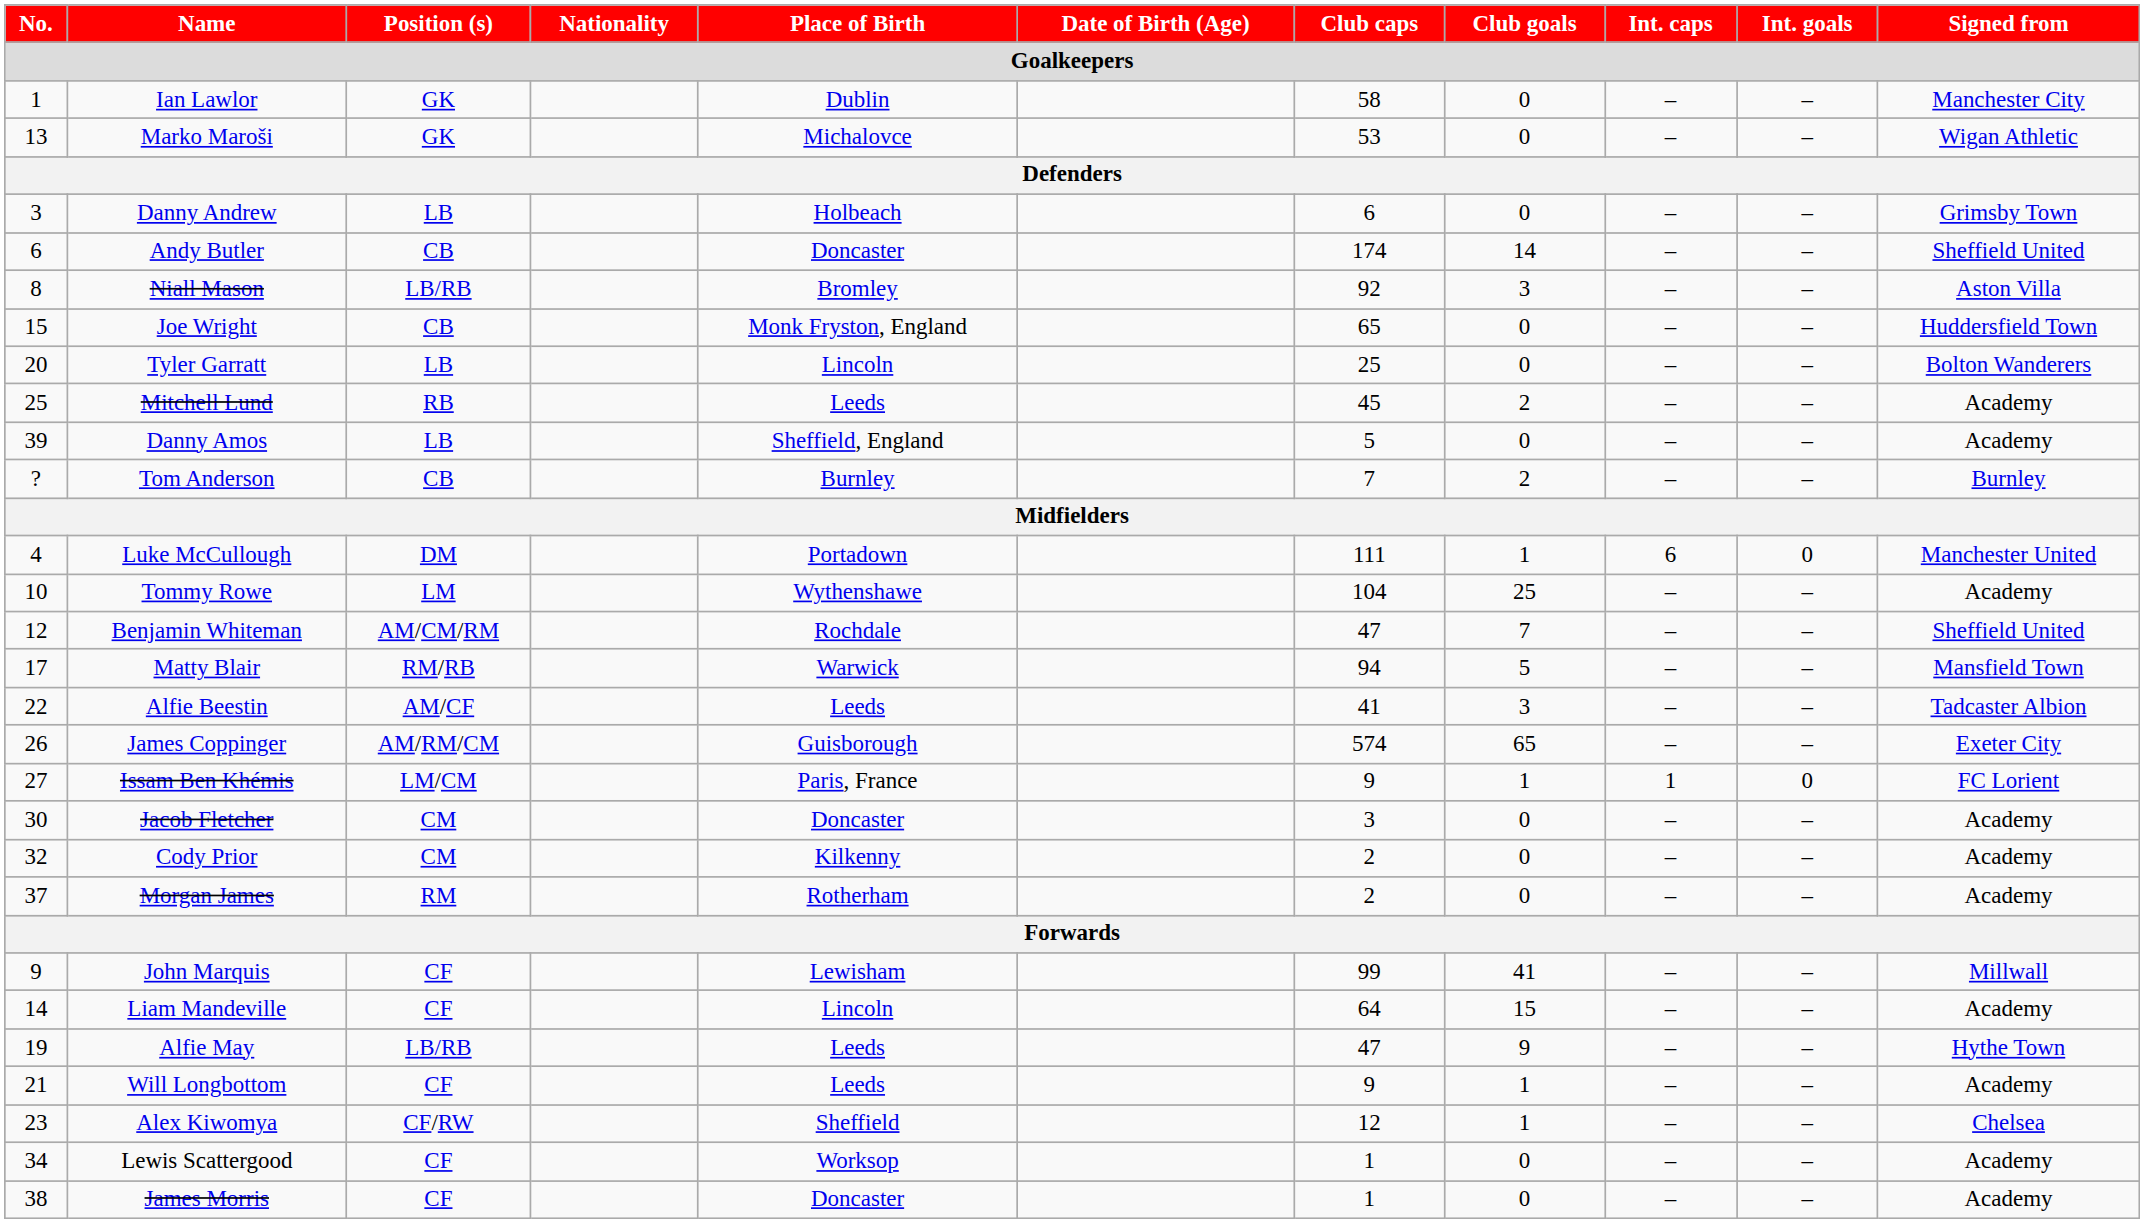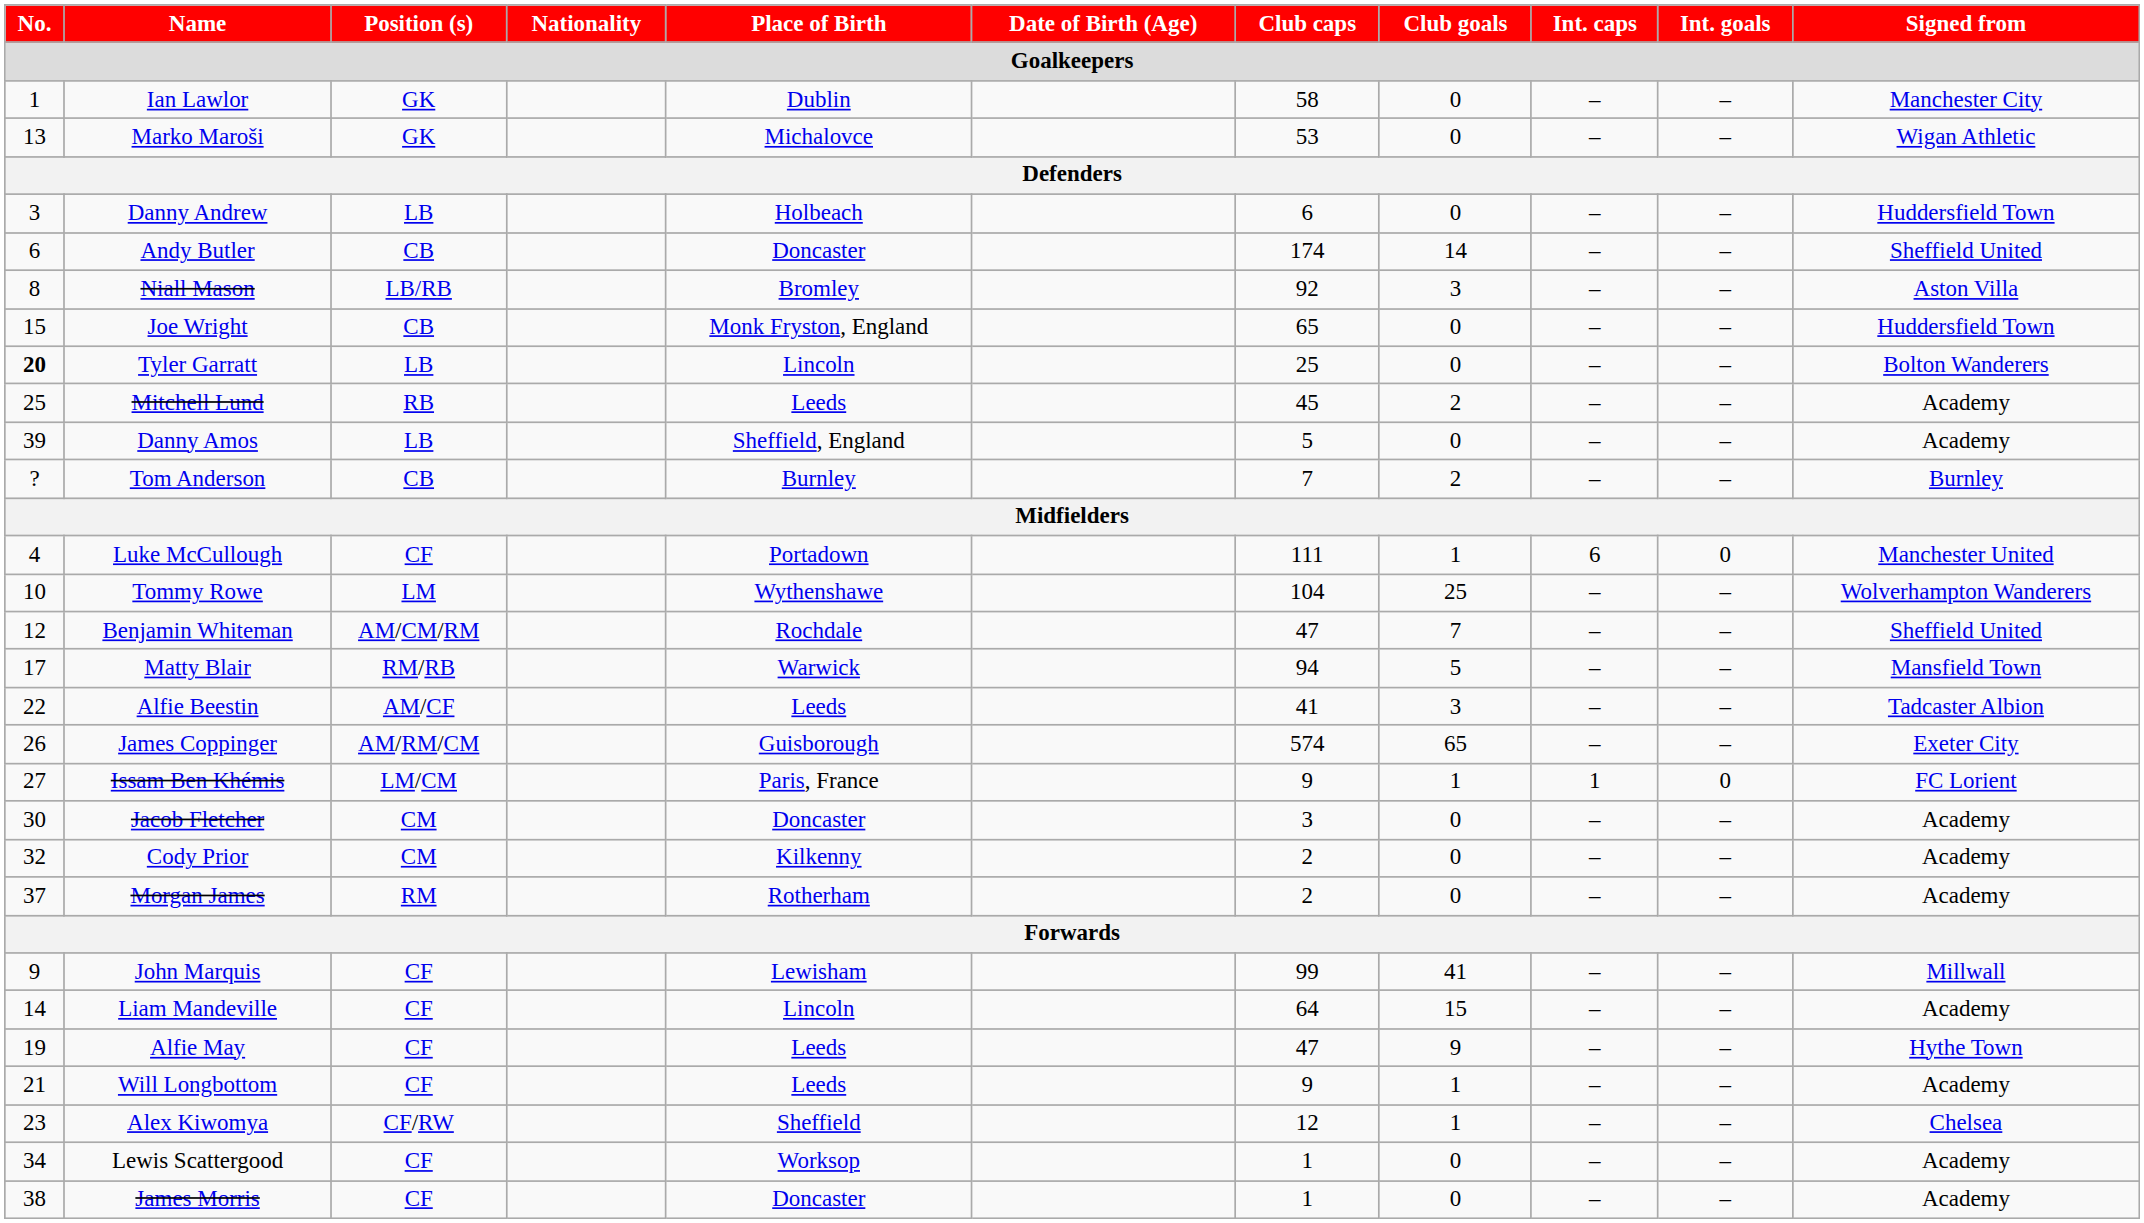 <table class="wikitable" style="text-align:center; font-size:85%; width:100%; text-align:center; font-size:85%; width:100%">
 <tr>
 <th style="background:red; color:white; text-align:center;">No.</th>
 <th style="background:red; color:white; text-align:center;">Name</th>
 <th style="background:red; color:white; text-align:center;">Position (s)</th>
 <th style="background:red; color:white; text-align:center;">Nationality</th>
 <th style="background:red; color:white; text-align:center;">Place of Birth</th>
 <th style="background:red; color:white; text-align:center;">Date of Birth (Age)</th>
 <th style="background:red; color:white; text-align:center;">Club caps</th>
 <th style="background:red; color:white; text-align:center;">Club goals</th>
 <th style="background:red; color:white; text-align:center;">Int. caps</th>
 <th style="background:red; color:white; text-align:center;">Int. goals</th>
 <th style="background:red; color:white; text-align:center;">Signed from</th>
 </tr>
 <tr>
 <th colspan="11" style="background:#dcdcdc; text-align:center;">Goalkeepers</th>
 </tr>
 <tr>
 <td>1</td>
 <td><a href='#'>Ian Lawlor</a></td>
 <td><a href='#'>GK</a></td>
 <td></td>
 <td><a href='#'>Dublin</a></td>
 <td></td>
 <td>58</td>
 <td>0</td>
 <td>–</td>
 <td>–</td>
 <td><a href='#'>Manchester City</a></td>
 </tr>
 <tr>
 <td>13</td>
 <td><a href='#'>Marko Maroši</a></td>
 <td><a href='#'>GK</a></td>
 <td></td>
 <td><a href='#'>Michalovce</a></td>
 <td></td>
 <td>53</td>
 <td>0</td>
 <td>–</td>
 <td>–</td>
 <td><a href='#'>Wigan Athletic</a></td>
 </tr>
 <tr>
 <th colspan="11">Defenders</th>
 </tr>
 <tr>
 <td>3</td>
 <td><a href='#'>Danny Andrew</a></td>
 <td><a href='#'>LB</a></td>
 <td></td>
 <td><a href='#'>Holbeach</a></td>
 <td></td>
 <td>6</td>
 <td>0</td>
 <td>–</td>
 <td>–</td>
-<td><a href='#'>Grimsby Town</a></td>
+<td><a href='#'>Huddersfield Town</a></td>
 </tr>
 <tr>
 <td>6</td>
 <td><a href='#'>Andy Butler</a></td>
 <td><a href='#'>CB</a></td>
 <td></td>
 <td><a href='#'>Doncaster</a></td>
 <td></td>
 <td>174</td>
 <td>14</td>
 <td>–</td>
 <td>–</td>
 <td><a href='#'>Sheffield United</a></td>
 </tr>
 <tr>
 <td>8</td>
 <td><s><a href='#'>Niall Mason</a></s></td>
 <td><a href='#'>LB/RB</a></td>
 <td></td>
 <td><a href='#'>Bromley</a></td>
 <td></td>
 <td>92</td>
 <td>3</td>
 <td>–</td>
 <td>–</td>
 <td><a href='#'>Aston Villa</a></td>
 </tr>
 <tr>
 <td>15</td>
 <td><a href='#'>Joe Wright</a></td>
 <td><a href='#'>CB</a></td>
 <td></td>
 <td><a href='#'>Monk Fryston</a>, England</td>
 <td></td>
 <td>65</td>
 <td>0</td>
 <td>–</td>
 <td>–</td>
 <td><a href='#'>Huddersfield Town</a></td>
 </tr>
 <tr>
-<td>20</td>
+<td><strong>20</strong></td>
 <td><a href='#'>Tyler Garratt</a></td>
 <td><a href='#'>LB</a></td>
 <td></td>
 <td><a href='#'>Lincoln</a></td>
 <td></td>
 <td>25</td>
 <td>0</td>
 <td>–</td>
 <td>–</td>
 <td><a href='#'>Bolton Wanderers</a></td>
 </tr>
 <tr>
 <td>25</td>
 <td><s><a href='#'>Mitchell Lund</a></s></td>
 <td><a href='#'>RB</a></td>
 <td></td>
 <td><a href='#'>Leeds</a></td>
 <td></td>
 <td>45</td>
 <td>2</td>
 <td>–</td>
 <td>–</td>
 <td>Academy</td>
 </tr>
 <tr>
 <td>39</td>
 <td><a href='#'>Danny Amos</a></td>
 <td><a href='#'>LB</a></td>
 <td></td>
 <td><a href='#'>Sheffield</a>, England</td>
 <td></td>
 <td>5</td>
 <td>0</td>
 <td>–</td>
 <td>–</td>
 <td>Academy</td>
 </tr>
 <tr>
 <td>?</td>
 <td><a href='#'>Tom Anderson</a></td>
 <td><a href='#'>CB</a></td>
 <td></td>
 <td><a href='#'>Burnley</a></td>
 <td></td>
 <td>7</td>
 <td>2</td>
 <td>–</td>
 <td>–</td>
 <td><a href='#'>Burnley</a></td>
 </tr>
 <tr>
 <th colspan="11">Midfielders</th>
 </tr>
 <tr>
 <td>4</td>
 <td><a href='#'>Luke McCullough</a></td>
-<td><a href='#'>DM</a></td>
+<td><a href='#'>CF</a></td>
 <td></td>
 <td><a href='#'>Portadown</a></td>
 <td></td>
 <td>111</td>
 <td>1</td>
 <td>6</td>
 <td>0</td>
 <td><a href='#'>Manchester United</a></td>
 </tr>
 <tr>
 <td>10</td>
 <td><a href='#'>Tommy Rowe</a></td>
 <td><a href='#'>LM</a></td>
 <td></td>
 <td><a href='#'>Wythenshawe</a></td>
 <td></td>
 <td>104</td>
 <td>25</td>
 <td>–</td>
 <td>–</td>
-<td>Academy</td>
+<td><a href='#'>Wolverhampton Wanderers</a></td>
 </tr>
 <tr>
 <td>12</td>
 <td><a href='#'>Benjamin Whiteman</a></td>
 <td><a href='#'>AM</a>/<a href='#'>CM</a>/<a href='#'>RM</a></td>
 <td></td>
 <td><a href='#'>Rochdale</a></td>
 <td></td>
 <td>47</td>
 <td>7</td>
 <td>–</td>
 <td>–</td>
 <td><a href='#'>Sheffield United</a></td>
 </tr>
 <tr>
 <td>17</td>
 <td><a href='#'>Matty Blair</a></td>
 <td><a href='#'>RM</a>/<a href='#'>RB</a></td>
 <td></td>
 <td><a href='#'>Warwick</a></td>
 <td></td>
 <td>94</td>
 <td>5</td>
 <td>–</td>
 <td>–</td>
 <td><a href='#'>Mansfield Town</a></td>
 </tr>
 <tr>
 <td>22</td>
 <td><a href='#'>Alfie Beestin</a></td>
 <td><a href='#'>AM</a>/<a href='#'>CF</a></td>
 <td></td>
 <td><a href='#'>Leeds</a></td>
 <td></td>
 <td>41</td>
 <td>3</td>
 <td>–</td>
 <td>–</td>
 <td><a href='#'>Tadcaster Albion</a></td>
 </tr>
 <tr>
 <td>26</td>
 <td><a href='#'>James Coppinger</a></td>
 <td><a href='#'>AM</a>/<a href='#'>RM</a>/<a href='#'>CM</a></td>
 <td></td>
 <td><a href='#'>Guisborough</a></td>
 <td></td>
 <td>574</td>
 <td>65</td>
 <td>–</td>
 <td>–</td>
 <td><a href='#'>Exeter City</a></td>
 </tr>
 <tr>
 <td>27</td>
 <td><s><a href='#'>Issam Ben Khémis</a></s></td>
 <td><a href='#'>LM</a>/<a href='#'>CM</a></td>
 <td></td>
 <td><a href='#'>Paris</a>, France</td>
 <td></td>
 <td>9</td>
 <td>1</td>
 <td>1</td>
 <td>0</td>
 <td><a href='#'>FC Lorient</a></td>
 </tr>
 <tr>
 <td>30</td>
 <td><s><a href='#'>Jacob Fletcher</a></s></td>
 <td><a href='#'>CM</a></td>
 <td></td>
 <td><a href='#'>Doncaster</a></td>
 <td></td>
 <td>3</td>
 <td>0</td>
 <td>–</td>
 <td>–</td>
 <td>Academy</td>
 </tr>
 <tr>
 <td>32</td>
 <td><a href='#'>Cody Prior</a></td>
 <td><a href='#'>CM</a></td>
 <td></td>
 <td><a href='#'>Kilkenny</a></td>
 <td></td>
 <td>2</td>
 <td>0</td>
 <td>–</td>
 <td>–</td>
 <td>Academy</td>
 </tr>
 <tr>
 <td>37</td>
 <td><s><a href='#'>Morgan James</a></s></td>
 <td><a href='#'>RM</a></td>
 <td></td>
 <td><a href='#'>Rotherham</a></td>
 <td></td>
 <td>2</td>
 <td>0</td>
 <td>–</td>
 <td>–</td>
 <td>Academy</td>
 </tr>
 <tr>
 <th colspan="11">Forwards</th>
 </tr>
 <tr>
 <td>9</td>
 <td><a href='#'>John Marquis</a></td>
 <td><a href='#'>CF</a></td>
 <td></td>
 <td><a href='#'>Lewisham</a></td>
 <td></td>
 <td>99</td>
 <td>41</td>
 <td>–</td>
 <td>–</td>
 <td><a href='#'>Millwall</a></td>
 </tr>
 <tr>
 <td>14</td>
 <td><a href='#'>Liam Mandeville</a></td>
 <td><a href='#'>CF</a></td>
 <td></td>
 <td><a href='#'>Lincoln</a></td>
 <td></td>
 <td>64</td>
 <td>15</td>
 <td>–</td>
 <td>–</td>
 <td>Academy</td>
 </tr>
 <tr>
 <td>19</td>
 <td><a href='#'>Alfie May</a></td>
-<td><a href='#'>LB/RB</a></td>
+<td><a href='#'>CF</a></td>
 <td></td>
 <td><a href='#'>Leeds</a></td>
 <td></td>
 <td>47</td>
 <td>9</td>
 <td>–</td>
 <td>–</td>
 <td><a href='#'>Hythe Town</a></td>
 </tr>
 <tr>
 <td>21</td>
 <td><a href='#'>Will Longbottom</a></td>
 <td><a href='#'>CF</a></td>
 <td></td>
 <td><a href='#'>Leeds</a></td>
 <td></td>
 <td>9</td>
 <td>1</td>
 <td>–</td>
 <td>–</td>
 <td>Academy</td>
 </tr>
 <tr>
 <td>23</td>
 <td><a href='#'>Alex Kiwomya</a></td>
 <td><a href='#'>CF</a>/<a href='#'>RW</a></td>
 <td></td>
 <td><a href='#'>Sheffield</a></td>
 <td></td>
 <td>12</td>
 <td>1</td>
 <td>–</td>
 <td>–</td>
 <td><a href='#'>Chelsea</a></td>
 </tr>
 <tr>
 <td>34</td>
 <td>Lewis Scattergood</td>
 <td><a href='#'>CF</a></td>
 <td></td>
 <td><a href='#'>Worksop</a></td>
 <td></td>
 <td>1</td>
 <td>0</td>
 <td>–</td>
 <td>–</td>
 <td>Academy</td>
 </tr>
 <tr>
 <td>38</td>
 <td><s><a href='#'>James Morris</a></s></td>
 <td><a href='#'>CF</a></td>
 <td></td>
 <td><a href='#'>Doncaster</a></td>
 <td></td>
 <td>1</td>
 <td>0</td>
 <td>–</td>
 <td>–</td>
 <td>Academy</td>
 </tr>
 </table>
